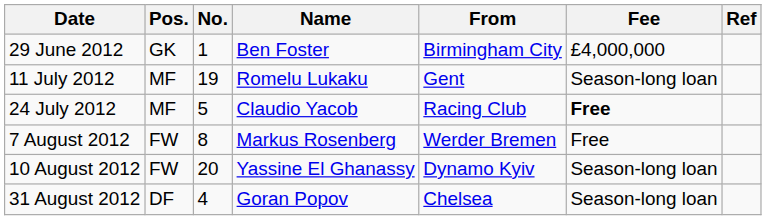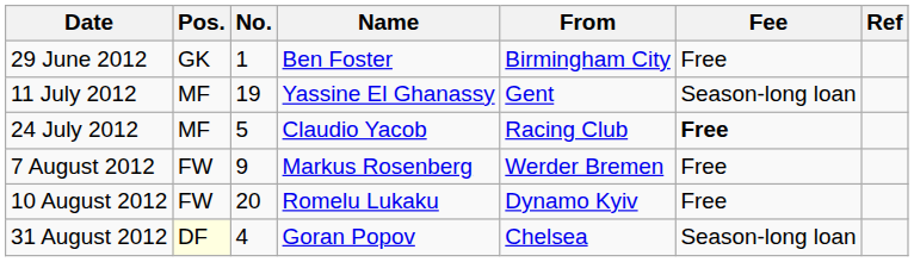 <table class="wikitable">
 <tr>
 <th>Date</th>
 <th>Pos.</th>
 <th>No.</th>
 <th>Name</th>
 <th>From</th>
 <th>Fee</th>
 <th>Ref</th>
 </tr>
 <tr>
 <td>29 June 2012</td>
 <td>GK</td>
 <td>1</td>
 <td><a href='#'>Ben Foster</a></td>
 <td><a href='#'>Birmingham City</a></td>
-<td>£4,000,000</td>
+<td>Free</td>
 <td></td>
 </tr>
 <tr>
 <td>11 July 2012</td>
 <td>MF</td>
 <td>19</td>
-<td><a href='#'>Romelu Lukaku</a></td>
+<td><a href='#'>Yassine El Ghanassy</a></td>
 <td><a href='#'>Gent</a></td>
 <td>Season-long loan</td>
 <td></td>
 </tr>
 <tr>
 <td>24 July 2012</td>
 <td>MF</td>
 <td>5</td>
 <td><a href='#'>Claudio Yacob</a></td>
 <td><a href='#'>Racing Club</a></td>
 <td><strong>Free</strong></td>
 <td></td>
 </tr>
 <tr>
 <td>7 August 2012</td>
 <td>FW</td>
-<td>8</td>
+<td>9</td>
 <td><a href='#'>Markus Rosenberg</a></td>
 <td><a href='#'>Werder Bremen</a></td>
 <td>Free</td>
 <td></td>
 </tr>
 <tr>
 <td>10 August 2012</td>
 <td>FW</td>
 <td>20</td>
-<td><a href='#'>Yassine El Ghanassy</a></td>
+<td><a href='#'>Romelu Lukaku</a></td>
 <td><a href='#'>Dynamo Kyiv</a></td>
-<td>Season-long loan</td>
+<td>Free</td>
 <td></td>
 </tr>
 <tr>
 <td>31 August 2012</td>
-<td>DF</td>
+<td style="background: lightyellow;">DF</td>
 <td>4</td>
 <td><a href='#'>Goran Popov</a></td>
 <td><a href='#'>Chelsea</a></td>
 <td>Season-long loan</td>
 <td></td>
 </tr>
 </table>
